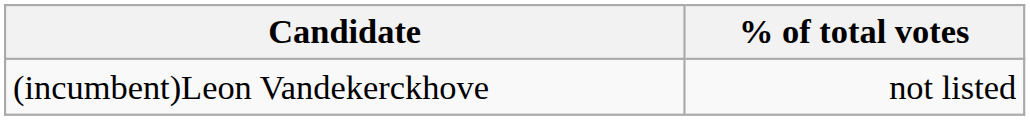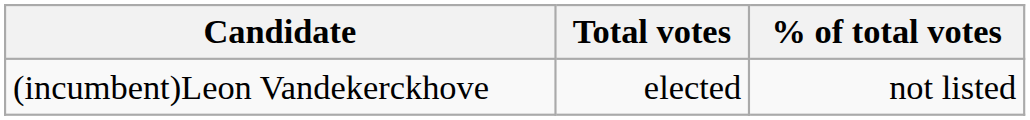 <table class="wikitable" width="475">
 <tr>
 <th align="left">Candidate</th>
+<th align="right">Total votes</th>
 <th align="right">% of total votes</th>
 </tr>
 <tr>
 <td align="left">(incumbent)Leon Vandekerckhove</td>
+<td align="right">elected</td>
 <td align="right">not listed</td>
 </tr>
 </table>
